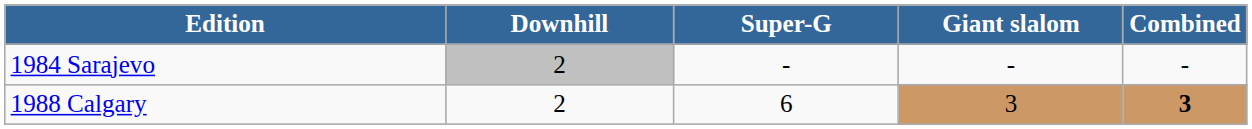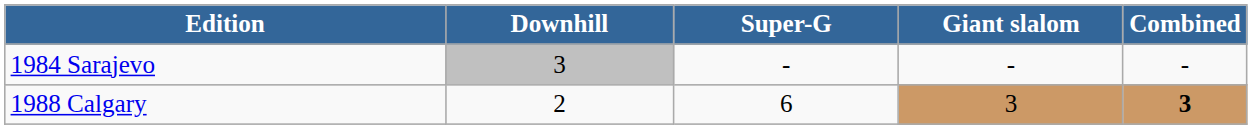 <table class="wikitable" width=50% style="font-size:100%; text-align:center;">
 <tr>
 <th scope="col" style="color:white; background-color:#369;" width=40%>Edition</th>
 <th scope="col" style="color:white; background-color:#369;" width="20%">Downhill</th>
 <th scope="col" style="color:white; background-color:#369;" width="20%">Super-G</th>
 <th scope="col" style="color:white; background-color:#369;" width="20%">Giant slalom</th>
 <th scope="col" style="color:white; background-color:#369;" width="20%">Combined</th>
 </tr>
 <tr>
 <td align=left> <a href='#'>1984 Sarajevo</a></td>
-<td bgcolor=silver>2</td>
+<td bgcolor=silver>3</td>
 <td>-</td>
 <td>-</td>
 <td>-</td>
 </tr>
 <tr>
 <td align=left> <a href='#'>1988 Calgary</a></td>
 <td>2</td>
 <td>6</td>
 <td bgcolor=cc9966>3</td>
 <td bgcolor=cc9966><strong>3</strong></td>
 </tr>
 </table>
